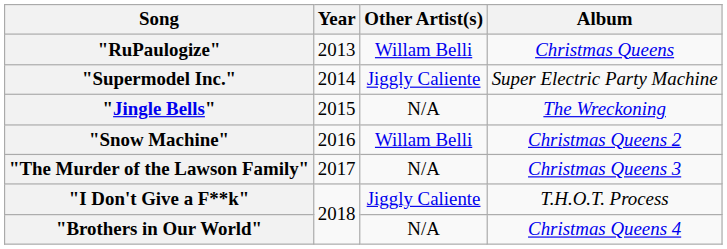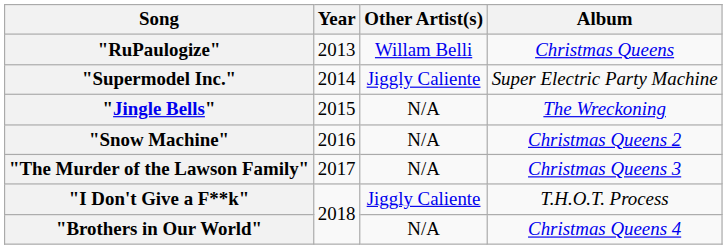 <table class="wikitable plainrowheaders" style="text-align:center;">
 <tr>
 <th scope="col">Song</th>
 <th scope="col">Year</th>
 <th scope="col">Other Artist(s)</th>
 <th scope="col">Album</th>
 </tr>
 <tr>
 <th scope="row">"RuPaulogize"</th>
 <td>2013</td>
 <td><a href='#'>Willam Belli</a></td>
 <td><em><a href='#'>Christmas Queens</a></em></td>
 </tr>
 <tr>
 <th scope="row">"Supermodel Inc."</th>
 <td>2014</td>
 <td><a href='#'>Jiggly Caliente</a></td>
 <td><em>Super Electric Party Machine</em></td>
 </tr>
 <tr>
 <th scope="row">"<a href='#'>Jingle Bells</a>"</th>
 <td>2015</td>
 <td>N/A</td>
 <td><em><a href='#'>The Wreckoning</a></em></td>
 </tr>
 <tr>
 <th scope="row">"Snow Machine"</th>
 <td>2016</td>
-<td><a href='#'>Willam Belli</a></td>
+<td>N/A</td>
 <td><em><a href='#'>Christmas Queens 2</a></em></td>
 </tr>
 <tr>
 <th scope="row">"The Murder of the Lawson Family"</th>
 <td>2017</td>
 <td>N/A</td>
 <td><em><a href='#'>Christmas Queens 3</a></em></td>
 </tr>
 <tr>
 <th scope="row">"I Don't Give a F**k"</th>
 <td rowspan="2">2018</td>
 <td><a href='#'>Jiggly Caliente</a></td>
 <td><em>T.H.O.T. Process</em></td>
 </tr>
 <tr>
 <th scope="row">"Brothers in Our World"</th>
 <td>N/A</td>
 <td><em><a href='#'>Christmas Queens 4</a></em></td>
 </tr>
 </table>
